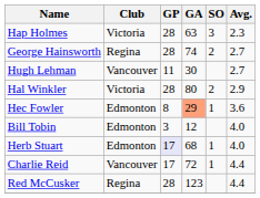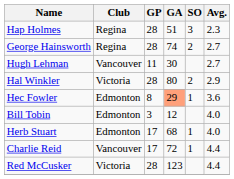 <table class="wikitable">
 <tr>
 <th>Name</th>
 <th>Club</th>
 <th>GP</th>
 <th>GA</th>
 <th>SO</th>
 <th>Avg.</th>
 </tr>
 <tr>
 <td><a href='#'>Hap Holmes</a></td>
-<td>Victoria</td>
+<td>Regina</td>
 <td>28</td>
-<td>63</td>
+<td>51</td>
 <td>3</td>
 <td>2.3</td>
 </tr>
 <tr>
 <td><a href='#'>George Hainsworth</a></td>
 <td>Regina</td>
 <td>28</td>
 <td>74</td>
 <td>2</td>
 <td>2.7</td>
 </tr>
 <tr>
 <td><a href='#'>Hugh Lehman</a></td>
 <td>Vancouver</td>
 <td>11</td>
 <td>30</td>
 <td></td>
 <td>2.7</td>
 </tr>
 <tr>
 <td><a href='#'>Hal Winkler</a></td>
 <td>Victoria</td>
 <td>28</td>
 <td>80</td>
 <td>2</td>
 <td>2.9</td>
 </tr>
 <tr>
 <td><a href='#'>Hec Fowler</a></td>
 <td>Edmonton</td>
 <td>8</td>
 <td style="background: lightsalmon;">29</td>
 <td>1</td>
 <td>3.6</td>
 </tr>
 <tr>
 <td><a href='#'>Bill Tobin</a></td>
 <td>Edmonton</td>
 <td>3</td>
 <td>12</td>
 <td></td>
 <td>4.0</td>
 </tr>
 <tr>
 <td><a href='#'>Herb Stuart</a></td>
 <td>Edmonton</td>
-<td style="background: lavender;">17</td>
+<td>17</td>
 <td>68</td>
 <td>1</td>
 <td>4.0</td>
 </tr>
 <tr>
 <td><a href='#'>Charlie Reid</a></td>
 <td>Vancouver</td>
 <td>17</td>
 <td>72</td>
 <td>1</td>
 <td>4.4</td>
 </tr>
 <tr>
 <td><a href='#'>Red McCusker</a></td>
-<td>Regina</td>
+<td>Victoria</td>
 <td>28</td>
 <td>123</td>
 <td></td>
 <td>4.4</td>
 </tr>
 <tr>
 </tr>
 </table>
